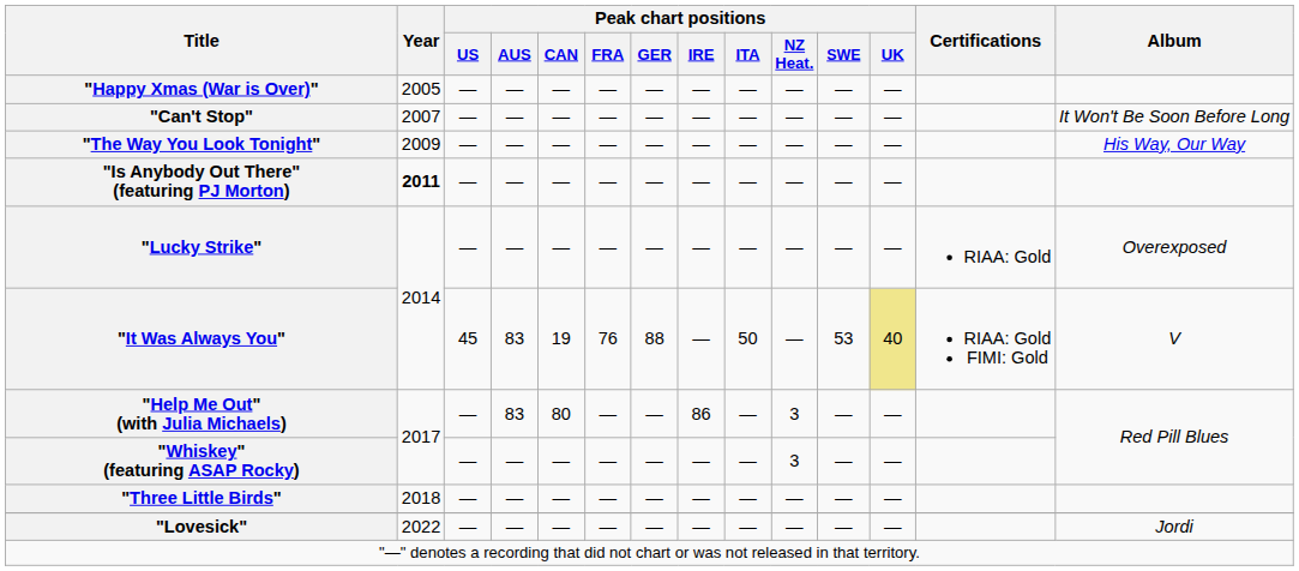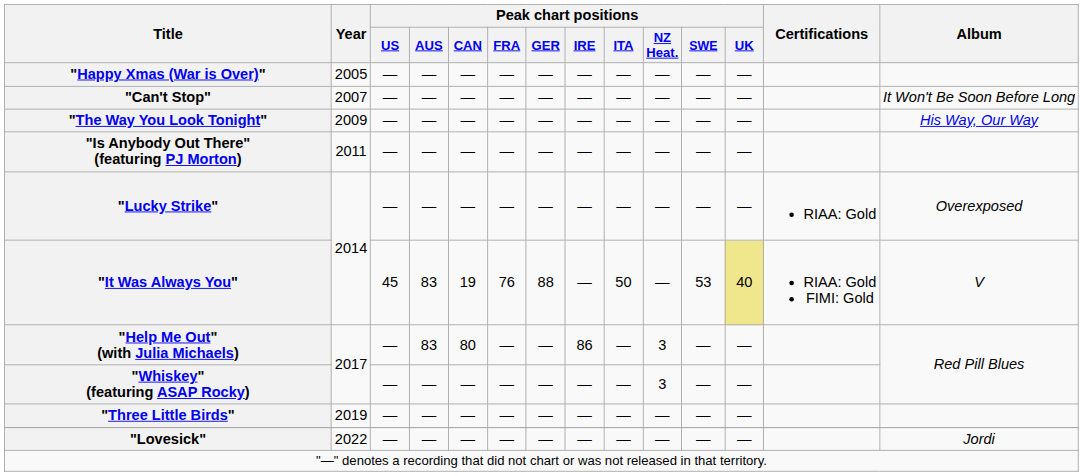 <table class="wikitable plainrowheaders" style="text-align:center;" border="1">
 <tr>
 <th scope="col" rowspan="2" style="width:22em;">Title</th>
 <th scope="col" rowspan="2">Year</th>
 <th scope="col" colspan="10">Peak chart positions</th>
 <th scope="col" rowspan="2">Certifications</th>
 <th scope="col" rowspan="2">Album</th>
 </tr>
 <tr>
 <th scope="col" style="width:2.5em;font-size:90%;"><a href='#'>US</a><br></th>
 <th scope="col" style="width:2.5em;font-size:90%;"><a href='#'>AUS</a><br></th>
 <th scope="col" style="width:2.5em;font-size:90%;"><a href='#'>CAN</a><br></th>
 <th scope="col" style="width:2.5em;font-size:90%;"><a href='#'>FRA</a><br></th>
 <th scope="col" style="width:2.5em;font-size:90%;"><a href='#'>GER</a><br></th>
 <th scope="col" style="width:2.5em;font-size:90%;"><a href='#'>IRE</a><br></th>
 <th scope="col" style="width:2.5em;font-size:90%;"><a href='#'>ITA</a><br></th>
 <th scope="col" style="width:2.5em;font-size:90%;"><a href='#'>NZ<br>Heat.</a><br></th>
 <th scope="col" style="width:3em;font-size:85%;"><a href='#'>SWE</a><br></th>
 <th scope="col" style="width:2.5em;font-size:90%;"><a href='#'>UK</a><br></th>
 </tr>
 <tr>
 <th scope="row">"<a href='#'>Happy Xmas (War is Over)</a>"</th>
 <td>2005</td>
 <td>—</td>
 <td>—</td>
 <td>—</td>
 <td>—</td>
 <td>—</td>
 <td>—</td>
 <td>—</td>
 <td>—</td>
 <td>—</td>
 <td>—</td>
 <td></td>
 <td></td>
 </tr>
 <tr>
 <th scope="row">"Can't Stop"</th>
 <td>2007</td>
 <td>—</td>
 <td>—</td>
 <td>—</td>
 <td>—</td>
 <td>—</td>
 <td>—</td>
 <td>—</td>
 <td>—</td>
 <td>—</td>
 <td>—</td>
 <td></td>
 <td><em>It Won't Be Soon Before Long</em></td>
 </tr>
 <tr>
 <th scope="row">"<a href='#'>The Way You Look Tonight</a>"</th>
 <td>2009</td>
 <td>—</td>
 <td>—</td>
 <td>—</td>
 <td>—</td>
 <td>—</td>
 <td>—</td>
 <td>—</td>
 <td>—</td>
 <td>—</td>
 <td>—</td>
 <td></td>
 <td><em><a href='#'>His Way, Our Way</a></em></td>
 </tr>
 <tr>
 <th scope="row">"Is Anybody Out There"<br><span>(featuring <a href='#'>PJ Morton</a>)</span></th>
-<td><strong>2011</strong></td>
+<td>2011</td>
 <td>—</td>
 <td>—</td>
 <td>—</td>
 <td>—</td>
 <td>—</td>
 <td>—</td>
 <td>—</td>
 <td>—</td>
 <td>—</td>
 <td>—</td>
 <td></td>
 <td></td>
 </tr>
 <tr>
 <th scope="row">"<a href='#'>Lucky Strike</a>"</th>
 <td rowspan="2">2014</td>
 <td>—</td>
 <td>—</td>
 <td>—</td>
 <td>—</td>
 <td>—</td>
 <td>—</td>
 <td>—</td>
 <td>—</td>
 <td>—</td>
 <td>—</td>
 <td><br><ul><li>RIAA: Gold</li></ul></td>
 <td><em>Overexposed</em></td>
 </tr>
 <tr>
 <th scope="row">"<a href='#'>It Was Always You</a>"</th>
 <td>45</td>
 <td>83</td>
 <td>19</td>
 <td>76</td>
 <td>88</td>
 <td>—</td>
 <td>50</td>
 <td>—</td>
 <td>53</td>
 <td style="background: khaki;">40</td>
 <td><br><ul><li>RIAA: Gold</li><li>FIMI: Gold</li></ul></td>
 <td><em>V</em></td>
 </tr>
 <tr>
 <th scope="row">"<a href='#'>Help Me Out</a>"<br><span>(with <a href='#'>Julia Michaels</a>)</span></th>
 <td rowspan="2">2017</td>
 <td>—</td>
 <td>83</td>
 <td>80</td>
 <td>—</td>
 <td>—</td>
 <td>86</td>
 <td>—</td>
 <td>3</td>
 <td>—</td>
 <td>—</td>
 <td></td>
 <td rowspan="2"><em>Red Pill Blues</em></td>
 </tr>
 <tr>
 <th scope="row">"<a href='#'>Whiskey</a>"<br><span>(featuring <a href='#'>ASAP Rocky</a>)</span></th>
 <td>—</td>
 <td>—</td>
 <td>—</td>
 <td>—</td>
 <td>—</td>
 <td>—</td>
 <td>—</td>
 <td>3</td>
 <td>—</td>
 <td>—</td>
 <td></td>
 </tr>
 <tr>
 <th scope="row">"<a href='#'>Three Little Birds</a>"</th>
-<td>2018</td>
+<td>2019</td>
 <td>—</td>
 <td>—</td>
 <td>—</td>
 <td>—</td>
 <td>—</td>
 <td>—</td>
 <td>—</td>
 <td>—</td>
 <td>—</td>
 <td>—</td>
 <td></td>
 <td></td>
 </tr>
 <tr>
 </tr>
 <tr>
 <th scope="row">"Lovesick"</th>
 <td>2022</td>
 <td>—</td>
 <td>—</td>
 <td>—</td>
 <td>—</td>
 <td>—</td>
 <td>—</td>
 <td>—</td>
 <td>—</td>
 <td>—</td>
 <td>—</td>
 <td></td>
 <td><em>Jordi</em></td>
 </tr>
 <tr>
 <td colspan="16" style="font-size:90%">"—" denotes a recording that did not chart or was not released in that territory.</td>
 </tr>
 </table>
